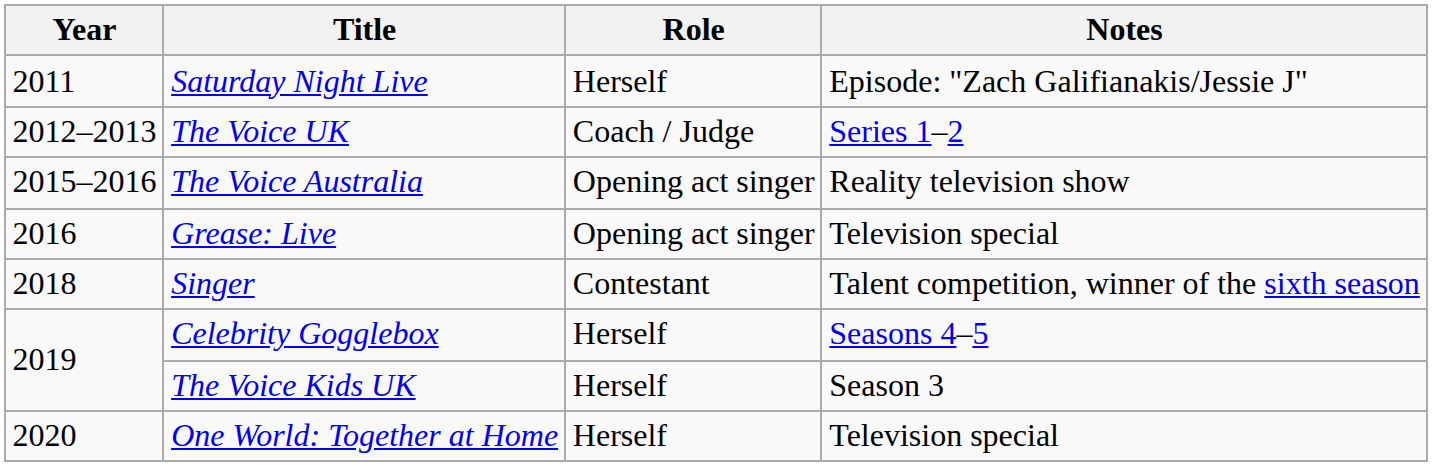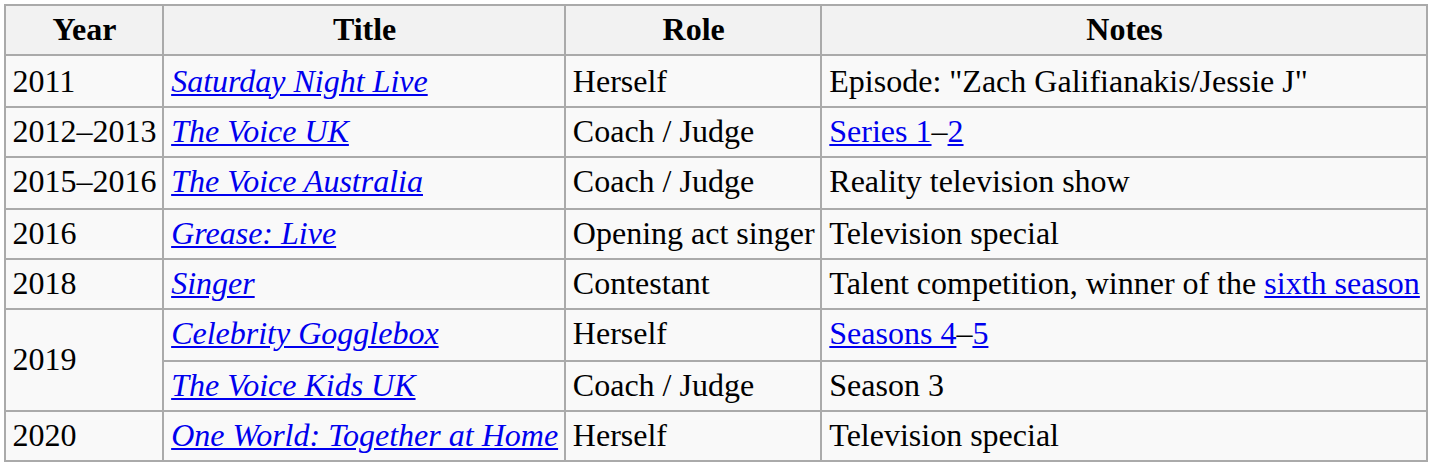 <table class="wikitable sortable">
 <tr>
 <th>Year</th>
 <th>Title</th>
 <th>Role</th>
 <th class="unsortable">Notes</th>
 </tr>
 <tr>
 <td>2011</td>
 <td><em><a href='#'>Saturday Night Live</a></em></td>
 <td>Herself</td>
 <td>Episode: "Zach Galifianakis/Jessie J"</td>
 </tr>
 <tr>
 <td>2012–2013</td>
 <td><em><a href='#'>The Voice UK</a></em></td>
 <td>Coach / Judge</td>
 <td><a href='#'>Series 1</a>–<a href='#'>2</a></td>
 </tr>
 <tr>
 <td>2015–2016</td>
 <td><em><a href='#'>The Voice Australia</a></em></td>
-<td>Opening act singer</td>
+<td>Coach / Judge</td>
 <td>Reality television show</td>
 </tr>
 <tr>
 <td>2016</td>
 <td><em><a href='#'>Grease: Live</a></em></td>
 <td>Opening act singer</td>
 <td>Television special</td>
 </tr>
 <tr>
 <td>2018</td>
 <td><em><a href='#'>Singer</a></em></td>
 <td>Contestant</td>
 <td>Talent competition, winner of the <a href='#'>sixth season</a></td>
 </tr>
 <tr>
 <td rowspan="2">2019</td>
 <td><em><a href='#'>Celebrity Gogglebox</a></em></td>
 <td>Herself</td>
 <td><a href='#'>Seasons 4</a>–<a href='#'>5</a></td>
 </tr>
 <tr>
 <td><em><a href='#'>The Voice Kids UK</a></em></td>
-<td>Herself</td>
+<td>Coach / Judge</td>
 <td>Season 3</td>
 </tr>
 <tr>
 <td>2020</td>
 <td><em><a href='#'>One World: Together at Home</a></em></td>
 <td>Herself</td>
 <td>Television special</td>
 </tr>
 </table>
